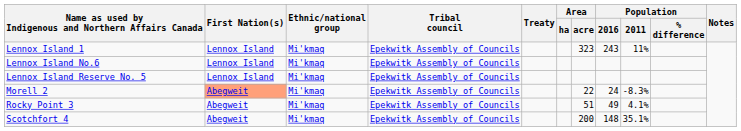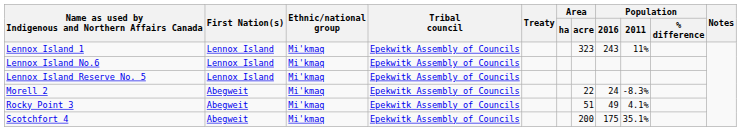 <table class="wikitable sortable">
 <tr>
 <th rowspan=2>Name as used by<br>Indigenous and Northern Affairs Canada</th>
 <th rowspan=2>First Nation(s)</th>
 <th rowspan=2>Ethnic/national<br>group</th>
 <th rowspan=2>Tribal<br>council</th>
 <th rowspan=2>Treaty</th>
 <th colspan=2>Area</th>
 <th colspan="3">Population</th>
 <th rowspan=2 class=unsortable>Notes</th>
 </tr>
 <tr>
 <th>ha</th>
 <th>acre</th>
 <th>2016</th>
 <th>2011</th>
 <th>%<br>difference</th>
 </tr>
 <tr>
 <td><a href='#'>Lennox Island 1</a></td>
 <td><a href='#'>Lennox Island</a></td>
 <td><a href='#'>Miꞌkmaq</a></td>
 <td><a href='#'>Epekwitk Assembly of Councils</a></td>
 <td align="center"></td>
 <td></td>
 <td align=right>323</td>
 <td align=right>243</td>
 <td align=right>11%</td>
 <td></td>
 </tr>
 <tr>
 <td><a href='#'>Lennox Island No.6</a></td>
 <td><a href='#'>Lennox Island</a></td>
 <td><a href='#'>Miꞌkmaq</a></td>
 <td><a href='#'>Epekwitk Assembly of Councils</a></td>
 <td align="center"></td>
 <td></td>
 <td></td>
 <td></td>
 <td></td>
 <td></td>
 </tr>
 <tr>
 <td><a href='#'>Lennox Island Reserve No. 5</a></td>
 <td><a href='#'>Lennox Island</a></td>
 <td><a href='#'>Miꞌkmaq</a></td>
 <td><a href='#'>Epekwitk Assembly of Councils</a></td>
 <td align="center"></td>
 <td></td>
 <td></td>
 <td></td>
 <td></td>
 <td></td>
 </tr>
 <tr>
 <td><a href='#'>Morell 2</a></td>
-<td style="background: lightsalmon;"><a href='#'>Abegweit</a></td>
+<td><a href='#'>Abegweit</a></td>
 <td><a href='#'>Miꞌkmaq</a></td>
 <td><a href='#'>Epekwitk Assembly of Councils</a></td>
 <td align="center"></td>
 <td></td>
 <td align=right>22</td>
 <td align=right>24</td>
 <td align=right>-8.3%</td>
 <td></td>
 </tr>
 <tr>
 <td><a href='#'>Rocky Point 3</a></td>
 <td><a href='#'>Abegweit</a></td>
 <td><a href='#'>Miꞌkmaq</a></td>
 <td><a href='#'>Epekwitk Assembly of Councils</a></td>
 <td align="center"></td>
 <td></td>
 <td align=right>51</td>
 <td align=right>49</td>
 <td align=right>4.1%</td>
 <td></td>
 </tr>
 <tr>
 <td><a href='#'>Scotchfort 4</a></td>
 <td><a href='#'>Abegweit</a></td>
 <td><a href='#'>Miꞌkmaq</a></td>
 <td><a href='#'>Epekwitk Assembly of Councils</a></td>
 <td align="center"></td>
 <td></td>
 <td align=right>200</td>
-<td align=right>148</td>
+<td align=right>175</td>
 <td align=right>35.1%</td>
 <td></td>
 </tr>
 </table>
